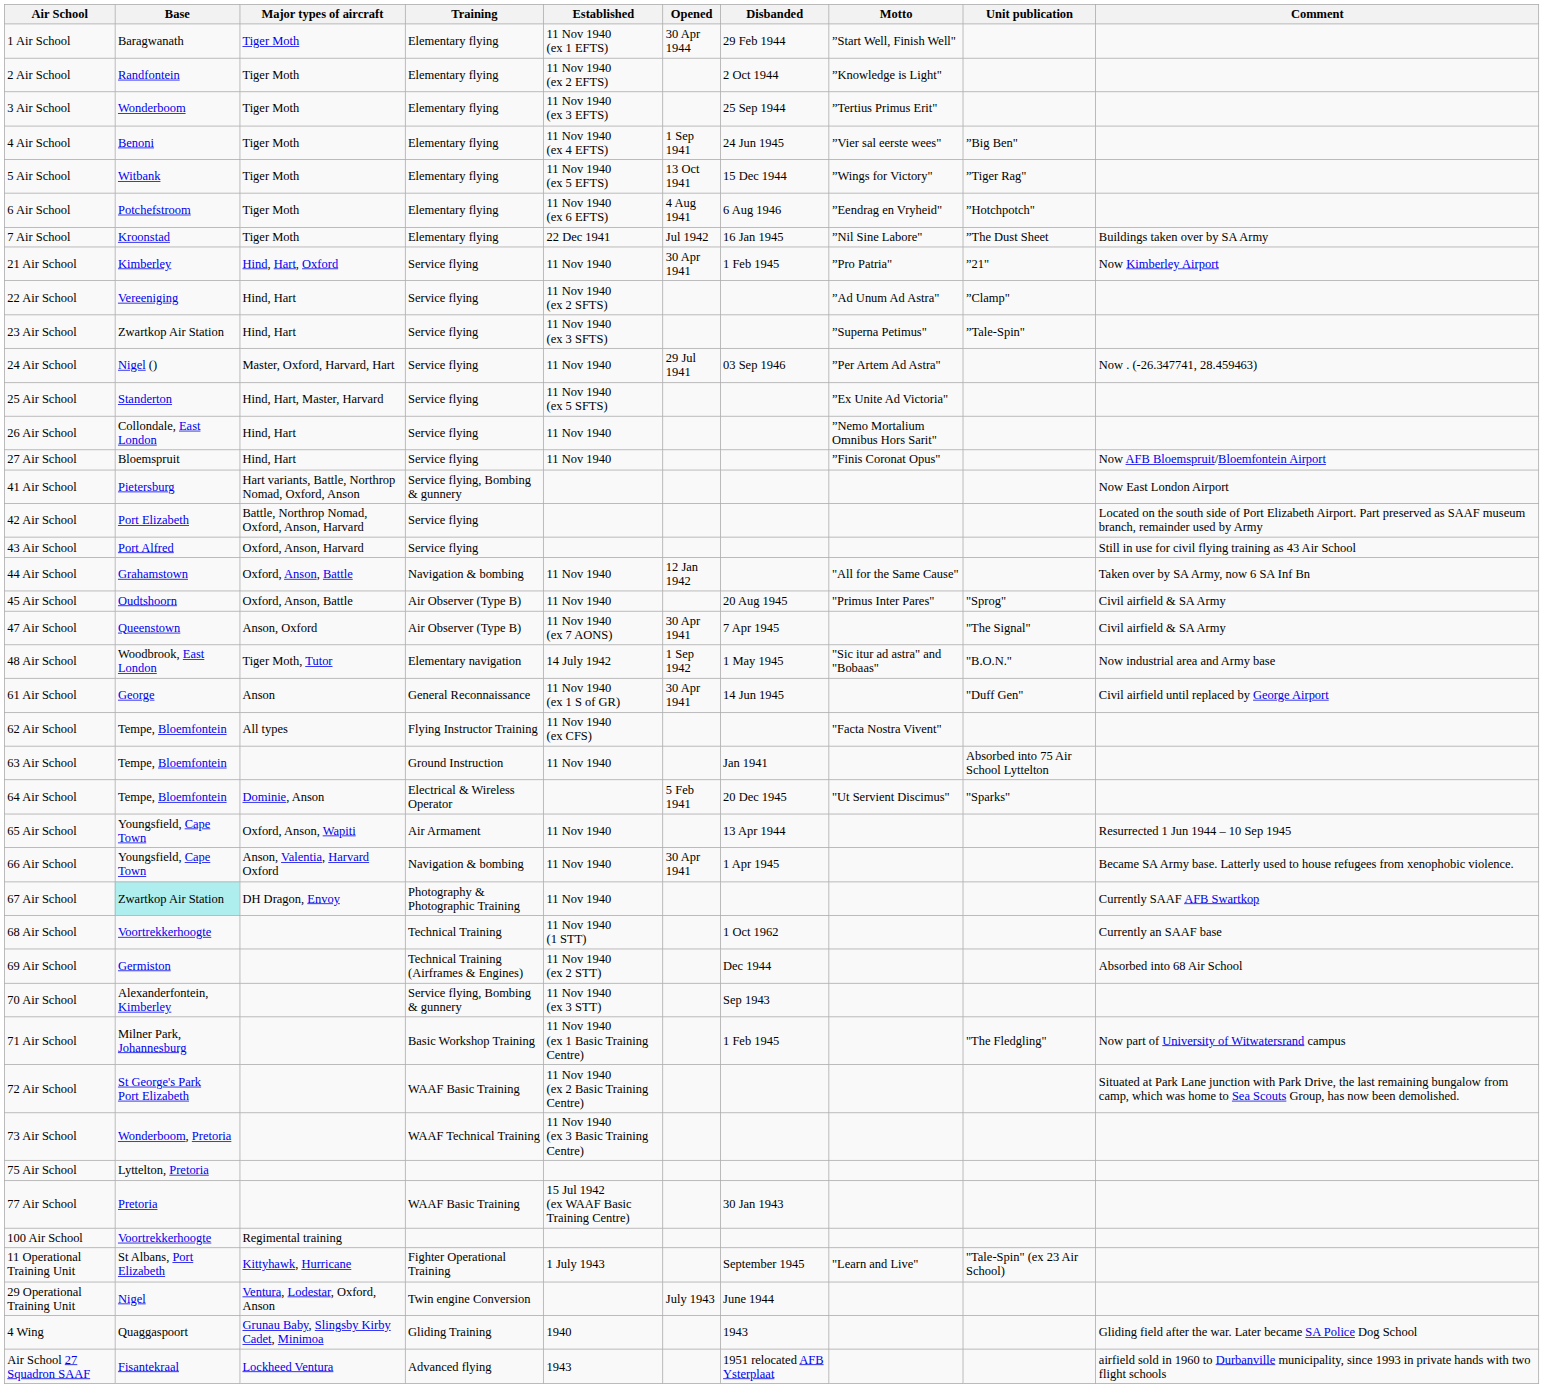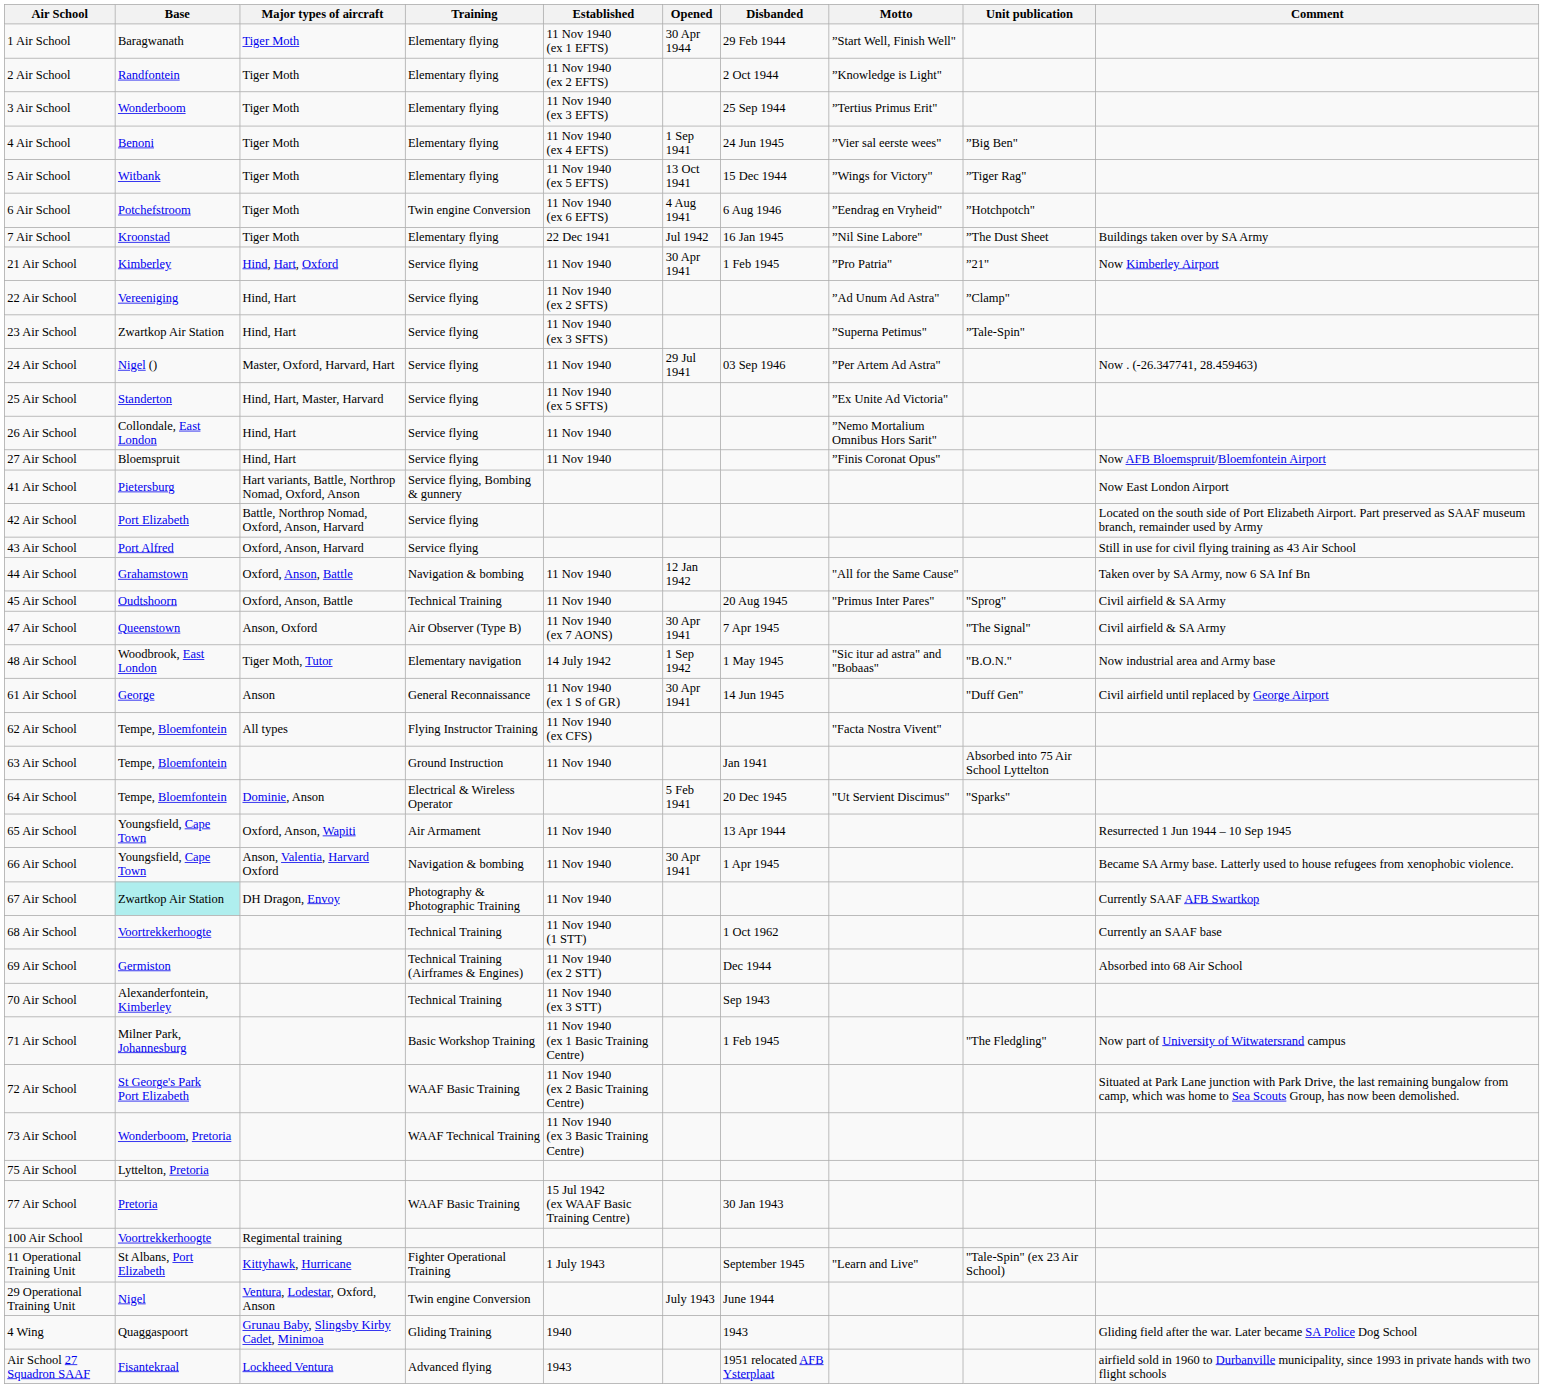 <table class="wikitable sortable" width="auto" style="text-align: left;">
 <tr>
 <th>Air School</th>
 <th>Base</th>
 <th>Major types of aircraft</th>
 <th>Training</th>
 <th>Established</th>
 <th>Opened</th>
 <th>Disbanded</th>
 <th>Motto</th>
 <th>Unit publication</th>
 <th>Comment</th>
 </tr>
 <tr>
 <td>1 Air School</td>
 <td>Baragwanath</td>
 <td><a href='#'>Tiger Moth</a></td>
 <td>Elementary flying</td>
 <td>11 Nov 1940<br>(ex 1 EFTS)</td>
 <td>30 Apr 1944</td>
 <td>29 Feb 1944</td>
 <td>”Start Well, Finish Well"</td>
 <td></td>
 <td></td>
 </tr>
 <tr>
 <td>2 Air School</td>
 <td><a href='#'>Randfontein</a></td>
 <td>Tiger Moth</td>
 <td>Elementary flying</td>
 <td>11 Nov 1940<br>(ex 2 EFTS)</td>
 <td></td>
 <td>2 Oct 1944</td>
 <td>”Knowledge is Light"</td>
 <td></td>
 <td></td>
 </tr>
 <tr>
 <td>3 Air School</td>
 <td><a href='#'>Wonderboom</a></td>
 <td>Tiger Moth</td>
 <td>Elementary flying</td>
 <td>11 Nov 1940<br>(ex 3 EFTS)</td>
 <td></td>
 <td>25 Sep 1944</td>
 <td>”Tertius Primus Erit"</td>
 <td></td>
 <td></td>
 </tr>
 <tr>
 <td>4 Air School</td>
 <td><a href='#'>Benoni</a></td>
 <td>Tiger Moth</td>
 <td>Elementary flying</td>
 <td>11 Nov 1940<br>(ex 4 EFTS)</td>
 <td>1 Sep 1941</td>
 <td>24 Jun 1945</td>
 <td>”Vier sal eerste wees"</td>
 <td>”Big Ben"</td>
 <td></td>
 </tr>
 <tr>
 <td>5 Air School</td>
 <td><a href='#'>Witbank</a></td>
 <td>Tiger Moth</td>
 <td>Elementary flying</td>
 <td>11 Nov 1940<br>(ex 5 EFTS)</td>
 <td>13 Oct 1941</td>
 <td>15 Dec 1944</td>
 <td>”Wings for Victory"</td>
 <td>”Tiger Rag"</td>
 <td></td>
 </tr>
 <tr>
 <td>6 Air School</td>
 <td><a href='#'>Potchefstroom</a></td>
 <td>Tiger Moth</td>
-<td>Elementary flying</td>
+<td>Twin engine Conversion</td>
 <td>11 Nov 1940<br>(ex 6 EFTS)</td>
 <td>4 Aug 1941</td>
 <td>6 Aug 1946</td>
 <td>”Eendrag en Vryheid"</td>
 <td>”Hotchpotch"</td>
 <td></td>
 </tr>
 <tr>
 <td>7 Air School</td>
 <td><a href='#'>Kroonstad</a></td>
 <td>Tiger Moth</td>
 <td>Elementary flying</td>
 <td>22 Dec 1941</td>
 <td>Jul 1942</td>
 <td>16 Jan 1945</td>
 <td>”Nil Sine Labore"</td>
 <td>”The Dust Sheet</td>
 <td>Buildings taken over by SA Army</td>
 </tr>
 <tr>
 <td>21 Air School</td>
 <td><a href='#'>Kimberley</a></td>
 <td><a href='#'>Hind</a>, <a href='#'>Hart</a>, <a href='#'>Oxford</a></td>
 <td>Service flying</td>
 <td>11 Nov 1940</td>
 <td>30 Apr 1941</td>
 <td>1 Feb 1945</td>
 <td>”Pro Patria"</td>
 <td>”21"</td>
 <td>Now <a href='#'>Kimberley Airport</a></td>
 </tr>
 <tr>
 <td>22 Air School</td>
 <td><a href='#'>Vereeniging</a></td>
 <td>Hind, Hart</td>
 <td>Service flying</td>
 <td>11 Nov 1940<br>(ex 2 SFTS)</td>
 <td></td>
 <td></td>
 <td>”Ad Unum Ad Astra"</td>
 <td>”Clamp"</td>
 <td></td>
 </tr>
 <tr>
 <td>23 Air School</td>
 <td>Zwartkop Air Station</td>
 <td>Hind, Hart</td>
 <td>Service flying</td>
 <td>11 Nov 1940<br>(ex 3 SFTS)</td>
 <td></td>
 <td></td>
 <td>”Superna Petimus"</td>
 <td>”Tale-Spin"</td>
 <td></td>
 </tr>
 <tr>
 <td>24 Air School</td>
 <td><a href='#'>Nigel</a> ()</td>
 <td>Master, Oxford, Harvard, Hart</td>
 <td>Service flying</td>
 <td>11 Nov 1940</td>
 <td>29 Jul 1941</td>
 <td>03 Sep 1946</td>
 <td>”Per Artem Ad Astra"</td>
 <td></td>
 <td>Now . (-26.347741, 28.459463)</td>
 </tr>
 <tr>
 <td>25 Air School</td>
 <td><a href='#'>Standerton</a></td>
 <td>Hind, Hart, Master, Harvard</td>
 <td>Service flying</td>
 <td>11 Nov 1940<br>(ex 5 SFTS)</td>
 <td></td>
 <td></td>
 <td>”Ex Unite Ad Victoria"</td>
 <td></td>
 <td></td>
 </tr>
 <tr>
 <td>26 Air School</td>
 <td>Collondale, <a href='#'>East London</a></td>
 <td>Hind, Hart</td>
 <td>Service flying</td>
 <td>11 Nov 1940</td>
 <td></td>
 <td></td>
 <td>”Nemo Mortalium Omnibus Hors Sarit"</td>
 <td></td>
 <td></td>
 </tr>
 <tr>
 <td>27 Air School</td>
 <td>Bloemspruit</td>
 <td>Hind, Hart</td>
 <td>Service flying</td>
 <td>11 Nov 1940</td>
 <td></td>
 <td></td>
 <td>”Finis Coronat Opus"</td>
 <td></td>
 <td>Now <a href='#'>AFB Bloemspruit</a>/<a href='#'>Bloemfontein Airport</a></td>
 </tr>
 <tr>
 <td>41 Air School</td>
 <td><a href='#'>Pietersburg</a></td>
 <td>Hart variants, Battle, Northrop Nomad, Oxford, Anson</td>
 <td>Service flying, Bombing & gunnery</td>
 <td></td>
 <td></td>
 <td></td>
 <td></td>
 <td></td>
 <td>Now East London Airport</td>
 </tr>
 <tr>
 <td>42 Air School</td>
 <td><a href='#'>Port Elizabeth</a></td>
 <td>Battle, Northrop Nomad, Oxford, Anson, Harvard</td>
 <td>Service flying</td>
 <td></td>
 <td></td>
 <td></td>
 <td></td>
 <td></td>
 <td>Located on the south side of Port Elizabeth Airport. Part preserved as SAAF museum branch, remainder used by Army</td>
 </tr>
 <tr>
 <td>43 Air School</td>
 <td><a href='#'>Port Alfred</a></td>
 <td>Oxford, Anson, Harvard</td>
 <td>Service flying</td>
 <td></td>
 <td></td>
 <td></td>
 <td></td>
 <td></td>
 <td>Still in use for civil flying training as 43 Air School</td>
 </tr>
 <tr>
 <td>44 Air School</td>
 <td><a href='#'>Grahamstown</a></td>
 <td>Oxford, <a href='#'>Anson</a>, <a href='#'>Battle</a></td>
 <td>Navigation & bombing</td>
 <td>11 Nov 1940</td>
 <td>12 Jan 1942</td>
 <td></td>
 <td>"All for the Same Cause"</td>
 <td></td>
 <td>Taken over by SA Army, now 6 SA Inf Bn</td>
 </tr>
 <tr>
 <td>45 Air School</td>
 <td><a href='#'>Oudtshoorn</a></td>
 <td>Oxford, Anson, Battle</td>
-<td>Air Observer (Type B)</td>
+<td>Technical Training</td>
 <td>11 Nov 1940</td>
 <td></td>
 <td>20 Aug 1945</td>
 <td>"Primus Inter Pares"</td>
 <td>"Sprog"</td>
 <td>Civil airfield & SA Army</td>
 </tr>
 <tr>
 <td>47 Air School</td>
 <td><a href='#'>Queenstown</a></td>
 <td>Anson, Oxford</td>
 <td>Air Observer (Type B)</td>
 <td>11 Nov 1940<br>(ex 7 AONS)</td>
 <td>30 Apr 1941</td>
 <td>7 Apr 1945</td>
 <td></td>
 <td>"The Signal"</td>
 <td>Civil airfield & SA Army</td>
 </tr>
 <tr>
 <td>48 Air School</td>
 <td>Woodbrook, <a href='#'>East London</a></td>
 <td>Tiger Moth, <a href='#'>Tutor</a></td>
 <td>Elementary navigation</td>
 <td>14 July 1942</td>
 <td>1 Sep 1942</td>
 <td>1 May 1945</td>
 <td>"Sic itur ad astra" and "Bobaas"</td>
 <td>"B.O.N."</td>
 <td>Now industrial area and Army base</td>
 </tr>
 <tr>
 <td>61 Air School</td>
 <td><a href='#'>George</a></td>
 <td>Anson</td>
 <td>General Reconnaissance</td>
 <td>11 Nov 1940<br>(ex 1 S of GR)</td>
 <td>30 Apr 1941</td>
 <td>14 Jun 1945</td>
 <td></td>
 <td>"Duff Gen"</td>
 <td>Civil airfield until replaced by <a href='#'>George Airport</a></td>
 </tr>
 <tr>
 <td>62 Air School</td>
 <td>Tempe, <a href='#'>Bloemfontein</a></td>
 <td>All types</td>
 <td>Flying Instructor Training</td>
 <td>11 Nov 1940<br>(ex CFS)</td>
 <td></td>
 <td></td>
 <td>"Facta Nostra Vivent"</td>
 <td></td>
 <td></td>
 </tr>
 <tr>
 <td>63 Air School</td>
 <td>Tempe, <a href='#'>Bloemfontein</a></td>
 <td></td>
 <td>Ground Instruction</td>
 <td>11 Nov 1940</td>
 <td></td>
 <td>Jan 1941</td>
 <td></td>
 <td>Absorbed into 75 Air School Lyttelton</td>
 </tr>
 <tr>
 <td>64 Air School</td>
 <td>Tempe, <a href='#'>Bloemfontein</a></td>
 <td><a href='#'>Dominie</a>, Anson</td>
 <td>Electrical & Wireless Operator</td>
 <td></td>
 <td>5 Feb 1941</td>
 <td>20 Dec 1945</td>
 <td>"Ut Servient Discimus"</td>
 <td>"Sparks"</td>
 <td></td>
 </tr>
 <tr>
 <td>65 Air School</td>
 <td>Youngsfield, <a href='#'>Cape Town</a></td>
 <td>Oxford, Anson, <a href='#'>Wapiti</a></td>
 <td>Air Armament</td>
 <td>11 Nov 1940</td>
 <td></td>
 <td>13 Apr 1944</td>
 <td></td>
 <td></td>
 <td>Resurrected 1 Jun 1944 – 10 Sep 1945</td>
 </tr>
 <tr>
 <td>66 Air School</td>
 <td>Youngsfield, <a href='#'>Cape Town</a></td>
 <td>Anson, <a href='#'>Valentia</a>, <a href='#'>Harvard</a> Oxford</td>
 <td>Navigation & bombing</td>
 <td>11 Nov 1940</td>
 <td>30 Apr 1941</td>
 <td>1 Apr 1945</td>
 <td></td>
 <td></td>
 <td>Became SA Army base. Latterly used to house refugees from xenophobic violence.</td>
 </tr>
 <tr>
 <td>67 Air School</td>
 <td style="background: paleturquoise;">Zwartkop Air Station</td>
 <td>DH Dragon, <a href='#'>Envoy</a></td>
 <td>Photography & Photographic Training</td>
 <td>11 Nov 1940</td>
 <td></td>
 <td></td>
 <td></td>
 <td></td>
 <td>Currently SAAF <a href='#'>AFB Swartkop</a></td>
 </tr>
 <tr>
 <td>68 Air School</td>
 <td><a href='#'>Voortrekkerhoogte</a></td>
 <td></td>
 <td>Technical Training</td>
 <td>11 Nov 1940<br> (1 STT)</td>
 <td></td>
 <td>1 Oct 1962</td>
 <td></td>
 <td></td>
 <td>Currently an SAAF base</td>
 </tr>
 <tr>
 <td>69 Air School</td>
 <td><a href='#'>Germiston</a></td>
 <td></td>
 <td>Technical Training<br>(Airframes & Engines)</td>
 <td>11 Nov 1940<br>(ex 2 STT)</td>
 <td></td>
 <td>Dec 1944</td>
 <td></td>
 <td></td>
 <td>Absorbed into 68 Air School</td>
 </tr>
 <tr>
 <td>70 Air School</td>
 <td>Alexanderfontein, <a href='#'>Kimberley</a></td>
 <td></td>
-<td>Service flying, Bombing & gunnery</td>
+<td>Technical Training</td>
 <td>11 Nov 1940<br>(ex 3 STT)</td>
 <td></td>
 <td>Sep 1943</td>
 <td></td>
 <td></td>
 <td></td>
 </tr>
 <tr>
 <td>71 Air School</td>
 <td>Milner Park, <a href='#'>Johannesburg</a></td>
 <td></td>
 <td>Basic Workshop Training</td>
 <td>11 Nov 1940<br>(ex 1 Basic Training Centre)</td>
 <td></td>
 <td>1 Feb 1945</td>
 <td></td>
 <td>"The Fledgling"</td>
 <td>Now part of <a href='#'>University of Witwatersrand</a> campus</td>
 </tr>
 <tr>
 <td>72 Air School</td>
 <td><a href='#'>St George's Park</a><br><a href='#'>Port Elizabeth</a></td>
 <td></td>
 <td>WAAF Basic Training</td>
 <td>11 Nov 1940<br>(ex 2 Basic Training Centre)</td>
 <td></td>
 <td></td>
 <td></td>
 <td></td>
 <td>Situated at Park Lane junction with Park Drive, the last remaining bungalow from camp, which was home to <a href='#'>Sea Scouts</a> Group, has now been demolished. </td>
 </tr>
 <tr>
 <td>73 Air School</td>
 <td><a href='#'>Wonderboom</a>, <a href='#'>Pretoria</a></td>
 <td></td>
 <td>WAAF Technical Training</td>
 <td>11 Nov 1940<br>(ex 3 Basic Training Centre)</td>
 <td></td>
 <td></td>
 <td></td>
 <td></td>
 <td></td>
 </tr>
 <tr>
 <td>75 Air School</td>
 <td>Lyttelton, <a href='#'>Pretoria</a></td>
 <td></td>
 <td></td>
 <td></td>
 <td></td>
 <td></td>
 <td></td>
 <td></td>
 <td></td>
 </tr>
 <tr>
 <td>77 Air School</td>
 <td><a href='#'>Pretoria</a></td>
 <td></td>
 <td>WAAF Basic Training</td>
 <td>15 Jul 1942<br>(ex WAAF Basic Training Centre)</td>
 <td></td>
 <td>30 Jan 1943</td>
 <td></td>
 <td></td>
 <td></td>
 </tr>
 <tr>
 <td>100 Air School</td>
 <td><a href='#'>Voortrekkerhoogte</a></td>
 <td>Regimental training</td>
 <td></td>
 <td></td>
 <td></td>
 <td></td>
 <td></td>
 <td></td>
 <td></td>
 </tr>
 <tr>
 <td>11 Operational Training Unit</td>
 <td>St Albans, <a href='#'>Port Elizabeth</a></td>
 <td><a href='#'>Kittyhawk</a>, <a href='#'>Hurricane</a></td>
 <td>Fighter Operational Training</td>
 <td>1 July 1943</td>
 <td></td>
 <td>September 1945</td>
 <td>"Learn and Live"</td>
 <td>"Tale-Spin" (ex 23 Air School)</td>
 <td></td>
 </tr>
 <tr>
 <td>29 Operational Training Unit</td>
 <td><a href='#'>Nigel</a></td>
 <td><a href='#'>Ventura</a>, <a href='#'>Lodestar</a>, Oxford, Anson</td>
 <td>Twin engine Conversion</td>
 <td></td>
 <td>July 1943</td>
 <td>June 1944</td>
 <td></td>
 <td></td>
 <td></td>
 </tr>
 <tr>
 <td>4 Wing</td>
 <td>Quaggaspoort</td>
 <td><a href='#'>Grunau Baby</a>, <a href='#'>Slingsby Kirby Cadet</a>, <a href='#'>Minimoa</a></td>
 <td>Gliding Training</td>
 <td>1940</td>
 <td></td>
 <td>1943</td>
 <td></td>
 <td></td>
 <td>Gliding field after the war. Later became <a href='#'>SA Police</a> Dog School</td>
 </tr>
 <tr>
 <td>Air School <a href='#'>27 Squadron SAAF</a></td>
 <td><a href='#'>Fisantekraal</a></td>
 <td><a href='#'>Lockheed Ventura</a></td>
 <td>Advanced flying</td>
 <td>1943</td>
 <td></td>
 <td>1951 relocated <a href='#'>AFB Ysterplaat</a></td>
 <td></td>
 <td></td>
 <td>airfield sold in 1960 to <a href='#'>Durbanville</a> municipality, since 1993 in private hands with two flight schools</td>
 </tr>
 </table>
